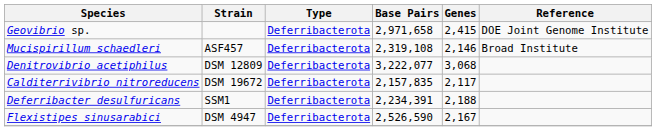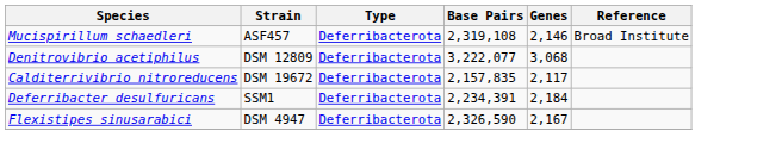 <table class="wikitable sortable">
 <tr>
 <th>Species</th>
 <th>Strain</th>
 <th>Type</th>
 <th>Base Pairs</th>
 <th>Genes</th>
 <th>Reference</th>
-</tr>
-<tr>
-<td><em><a href='#'>Geovibrio</a></em> sp.</td>
-<td></td>
-<td><a href='#'>Deferribacterota</a></td>
-<td>2,971,658</td>
-<td>2,415</td>
-<td>DOE Joint Genome Institute</td>
 </tr>
 <tr>
 <td><em><a href='#'>Mucispirillum schaedleri</a></em></td>
 <td>ASF457</td>
 <td><a href='#'>Deferribacterota</a></td>
 <td>2,319,108</td>
 <td>2,146</td>
 <td>Broad Institute</td>
 </tr>
 <tr>
 <td><em><a href='#'>Denitrovibrio acetiphilus</a></em></td>
 <td>DSM 12809</td>
 <td><a href='#'>Deferribacterota</a></td>
 <td>3,222,077</td>
 <td>3,068</td>
 <td></td>
 </tr>
 <tr>
 <td><em><a href='#'>Calditerrivibrio nitroreducens</a></em></td>
 <td>DSM 19672</td>
 <td><a href='#'>Deferribacterota</a></td>
 <td>2,157,835</td>
 <td>2,117</td>
 <td></td>
 </tr>
 <tr>
 <td><em><a href='#'>Deferribacter desulfuricans</a></em></td>
 <td>SSM1</td>
 <td><a href='#'>Deferribacterota</a></td>
 <td>2,234,391</td>
-<td>2,188</td>
+<td>2,184</td>
 <td></td>
 </tr>
 <tr>
 <td><em><a href='#'>Flexistipes sinusarabici</a></em></td>
 <td>DSM 4947</td>
 <td><a href='#'>Deferribacterota</a></td>
-<td>2,526,590</td>
+<td>2,326,590</td>
 <td>2,167</td>
 <td></td>
 </tr>
 <tr>
 </tr>
 </table>
